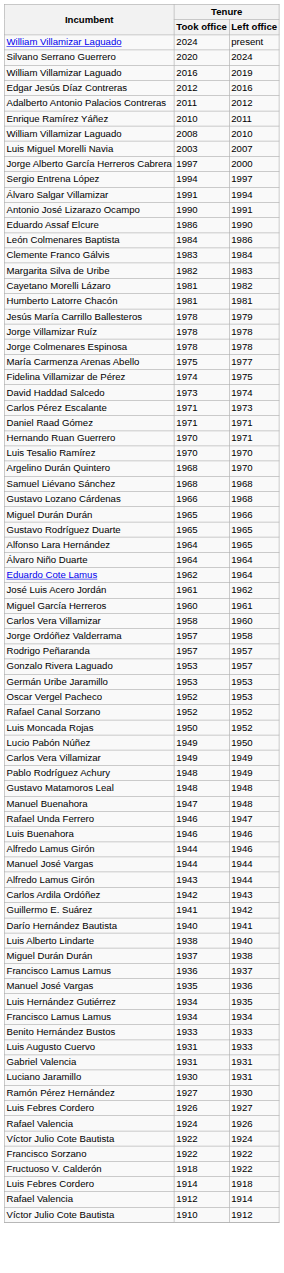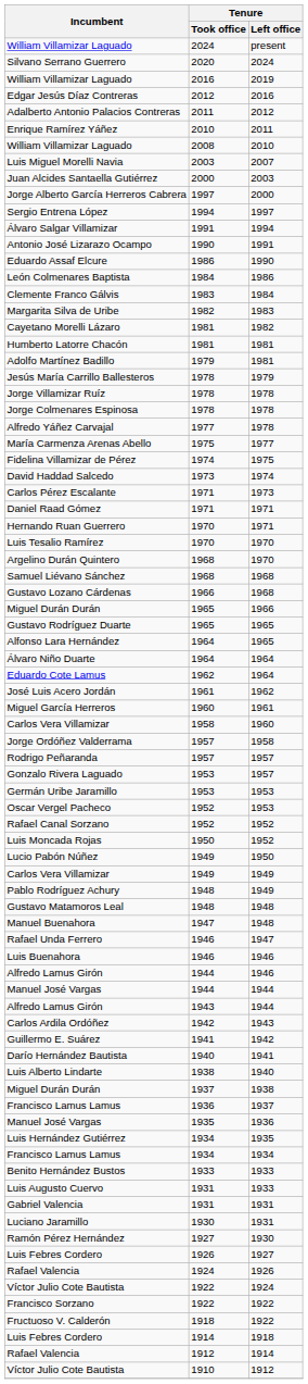 <table class="wikitable">
 <tr>
 <th rowspan=2>Incumbent</th>
 <th colspan=2>Tenure</th>
 </tr>
 <tr>
 <th>Took office</th>
 <th>Left office</th>
 </tr>
 <tr>
 <td><a href='#'>William Villamizar Laguado</a></td>
 <td>2024</td>
 <td>present</td>
 </tr>
 <tr>
 <td>Silvano Serrano Guerrero</td>
 <td>2020</td>
 <td>2024</td>
 </tr>
 <tr>
 <td>William Villamizar Laguado</td>
 <td>2016</td>
 <td>2019</td>
 </tr>
 <tr>
 <td>Edgar Jesús Díaz Contreras</td>
 <td>2012</td>
 <td>2016</td>
 </tr>
 <tr>
 <td>Adalberto Antonio Palacios Contreras</td>
 <td>2011</td>
 <td>2012</td>
 </tr>
 <tr>
 <td>Enrique Ramírez Yáñez</td>
 <td>2010</td>
 <td>2011</td>
 </tr>
 <tr>
 <td>William Villamizar Laguado</td>
 <td>2008</td>
 <td>2010</td>
 </tr>
 <tr>
 <td>Luis Miguel Morelli Navia</td>
 <td>2003</td>
 <td>2007</td>
+</tr>
+<tr>
+<td>Juan Alcides Santaella Gutiérrez</td>
+<td>2000</td>
+<td>2003</td>
 </tr>
 <tr>
 <td>Jorge Alberto García Herreros Cabrera</td>
 <td>1997</td>
 <td>2000</td>
 </tr>
 <tr>
 <td>Sergio Entrena López</td>
 <td>1994</td>
 <td>1997</td>
 </tr>
 <tr>
 <td>Álvaro Salgar Villamizar</td>
 <td>1991</td>
 <td>1994</td>
 </tr>
 <tr>
 <td>Antonio José Lizarazo Ocampo</td>
 <td>1990</td>
 <td>1991</td>
 </tr>
 <tr>
 <td>Eduardo Assaf  Elcure</td>
 <td>1986</td>
 <td>1990</td>
 </tr>
 <tr>
 <td>León Colmenares Baptista</td>
 <td>1984</td>
 <td>1986</td>
 </tr>
 <tr>
 <td>Clemente Franco Gálvis</td>
 <td>1983</td>
 <td>1984</td>
 </tr>
 <tr>
 <td>Margarita Silva de Uribe</td>
 <td>1982</td>
 <td>1983</td>
 </tr>
 <tr>
 <td>Cayetano Morelli Lázaro</td>
 <td>1981</td>
 <td>1982</td>
 </tr>
 <tr>
 <td>Humberto Latorre Chacón</td>
 <td>1981</td>
 <td>1981</td>
 </tr>
 <tr>
+<td>Adolfo Martínez Badillo</td>
+<td>1979</td>
+<td>1981</td>
+</tr>
+<tr>
 <td>Jesús María Carrillo Ballesteros</td>
 <td>1978</td>
 <td>1979</td>
 </tr>
 <tr>
 <td>Jorge Villamizar Ruíz</td>
 <td>1978</td>
 <td>1978</td>
 </tr>
 <tr>
 <td>Jorge Colmenares Espinosa</td>
 <td>1978</td>
+<td>1978</td>
+</tr>
+<tr>
+<td>Alfredo Yáñez Carvajal</td>
+<td>1977</td>
 <td>1978</td>
 </tr>
 <tr>
 <td>María Carmenza Arenas Abello</td>
 <td>1975</td>
 <td>1977</td>
 </tr>
 <tr>
 <td>Fidelina Villamizar de Pérez</td>
 <td>1974</td>
 <td>1975</td>
 </tr>
 <tr>
 <td>David Haddad Salcedo</td>
 <td>1973</td>
 <td>1974</td>
 </tr>
 <tr>
 <td>Carlos Pérez Escalante</td>
 <td>1971</td>
 <td>1973</td>
 </tr>
 <tr>
 <td>Daniel Raad Gómez</td>
 <td>1971</td>
 <td>1971</td>
 </tr>
 <tr>
 <td>Hernando Ruan Guerrero</td>
 <td>1970</td>
 <td>1971</td>
 </tr>
 <tr>
 <td>Luis Tesalio Ramírez</td>
 <td>1970</td>
 <td>1970</td>
 </tr>
 <tr>
 <td>Argelino Durán Quintero</td>
 <td>1968</td>
 <td>1970</td>
 </tr>
 <tr>
 <td>Samuel Liévano Sánchez</td>
 <td>1968</td>
 <td>1968</td>
 </tr>
 <tr>
 <td>Gustavo Lozano Cárdenas</td>
 <td>1966</td>
 <td>1968</td>
 </tr>
 <tr>
 <td>Miguel Durán Durán</td>
 <td>1965</td>
 <td>1966</td>
 </tr>
 <tr>
 <td>Gustavo Rodríguez Duarte</td>
 <td>1965</td>
 <td>1965</td>
 </tr>
 <tr>
 <td>Alfonso Lara Hernández</td>
 <td>1964</td>
 <td>1965</td>
 </tr>
 <tr>
 <td>Álvaro Niño Duarte</td>
 <td>1964</td>
 <td>1964</td>
 </tr>
 <tr>
 <td><a href='#'>Eduardo Cote Lamus</a></td>
 <td>1962</td>
 <td>1964</td>
 </tr>
 <tr>
 <td>José Luis Acero Jordán</td>
 <td>1961</td>
 <td>1962</td>
 </tr>
 <tr>
 <td>Miguel García Herreros</td>
 <td>1960</td>
 <td>1961</td>
 </tr>
 <tr>
 <td>Carlos Vera Villamizar</td>
 <td>1958</td>
 <td>1960</td>
 </tr>
 <tr>
 <td>Jorge Ordóñez Valderrama</td>
 <td>1957</td>
 <td>1958</td>
 </tr>
 <tr>
 <td>Rodrigo Peñaranda</td>
 <td>1957</td>
 <td>1957</td>
 </tr>
 <tr>
 <td>Gonzalo Rivera Laguado</td>
 <td>1953</td>
 <td>1957</td>
 </tr>
 <tr>
 <td>Germán Uribe Jaramillo</td>
 <td>1953</td>
 <td>1953</td>
 </tr>
 <tr>
 <td>Oscar Vergel Pacheco</td>
 <td>1952</td>
 <td>1953</td>
 </tr>
 <tr>
 <td>Rafael Canal Sorzano</td>
 <td>1952</td>
 <td>1952</td>
 </tr>
 <tr>
 <td>Luis Moncada Rojas</td>
 <td>1950</td>
 <td>1952</td>
 </tr>
 <tr>
 <td>Lucio Pabón Núñez</td>
 <td>1949</td>
 <td>1950</td>
 </tr>
 <tr>
 <td>Carlos Vera Villamizar</td>
 <td>1949</td>
 <td>1949</td>
 </tr>
 <tr>
 <td>Pablo Rodríguez Achury</td>
 <td>1948</td>
 <td>1949</td>
 </tr>
 <tr>
 <td>Gustavo Matamoros Leal</td>
 <td>1948</td>
 <td>1948</td>
 </tr>
 <tr>
 <td>Manuel Buenahora</td>
 <td>1947</td>
 <td>1948</td>
 </tr>
 <tr>
 <td>Rafael Unda Ferrero</td>
 <td>1946</td>
 <td>1947</td>
 </tr>
 <tr>
 <td>Luis Buenahora</td>
 <td>1946</td>
 <td>1946</td>
 </tr>
 <tr>
 <td>Alfredo Lamus Girón</td>
 <td>1944</td>
 <td>1946</td>
 </tr>
 <tr>
 <td>Manuel José Vargas</td>
 <td>1944</td>
 <td>1944</td>
 </tr>
 <tr>
 <td>Alfredo Lamus Girón</td>
 <td>1943</td>
 <td>1944</td>
 </tr>
 <tr>
 <td>Carlos Ardila Ordóñez</td>
 <td>1942</td>
 <td>1943</td>
 </tr>
 <tr>
 <td>Guillermo E. Suárez</td>
 <td>1941</td>
 <td>1942</td>
 </tr>
 <tr>
 <td>Darío Hernández Bautista</td>
 <td>1940</td>
 <td>1941</td>
 </tr>
 <tr>
 <td>Luis Alberto Lindarte</td>
 <td>1938</td>
 <td>1940</td>
 </tr>
 <tr>
 <td>Miguel Durán Durán</td>
 <td>1937</td>
 <td>1938</td>
 </tr>
 <tr>
 <td>Francisco Lamus Lamus</td>
 <td>1936</td>
 <td>1937</td>
 </tr>
 <tr>
 <td>Manuel José Vargas</td>
 <td>1935</td>
 <td>1936</td>
 </tr>
 <tr>
 <td>Luis Hernández Gutiérrez</td>
 <td>1934</td>
 <td>1935</td>
 </tr>
 <tr>
 <td>Francisco Lamus Lamus</td>
 <td>1934</td>
 <td>1934</td>
 </tr>
 <tr>
 <td>Benito Hernández Bustos</td>
 <td>1933</td>
 <td>1933</td>
 </tr>
 <tr>
 <td>Luis Augusto Cuervo</td>
 <td>1931</td>
 <td>1933</td>
 </tr>
 <tr>
 <td>Gabriel Valencia</td>
 <td>1931</td>
 <td>1931</td>
 </tr>
 <tr>
 <td>Luciano Jaramillo</td>
 <td>1930</td>
 <td>1931</td>
 </tr>
 <tr>
 <td>Ramón Pérez Hernández</td>
 <td>1927</td>
 <td>1930</td>
 </tr>
 <tr>
 <td>Luis Febres Cordero</td>
 <td>1926</td>
 <td>1927</td>
 </tr>
 <tr>
 <td>Rafael Valencia</td>
 <td>1924</td>
 <td>1926</td>
 </tr>
 <tr>
 <td>Víctor Julio Cote Bautista</td>
 <td>1922</td>
 <td>1924</td>
 </tr>
 <tr>
 <td>Francisco Sorzano</td>
 <td>1922</td>
 <td>1922</td>
 </tr>
 <tr>
 <td>Fructuoso V. Calderón</td>
 <td>1918</td>
 <td>1922</td>
 </tr>
 <tr>
 <td>Luis Febres Cordero</td>
 <td>1914</td>
 <td>1918</td>
 </tr>
 <tr>
 <td>Rafael Valencia</td>
 <td>1912</td>
 <td>1914</td>
 </tr>
 <tr>
 <td>Víctor Julio Cote Bautista</td>
 <td>1910</td>
 <td>1912</td>
 </tr>
 <tr>
 </tr>
 </table>
